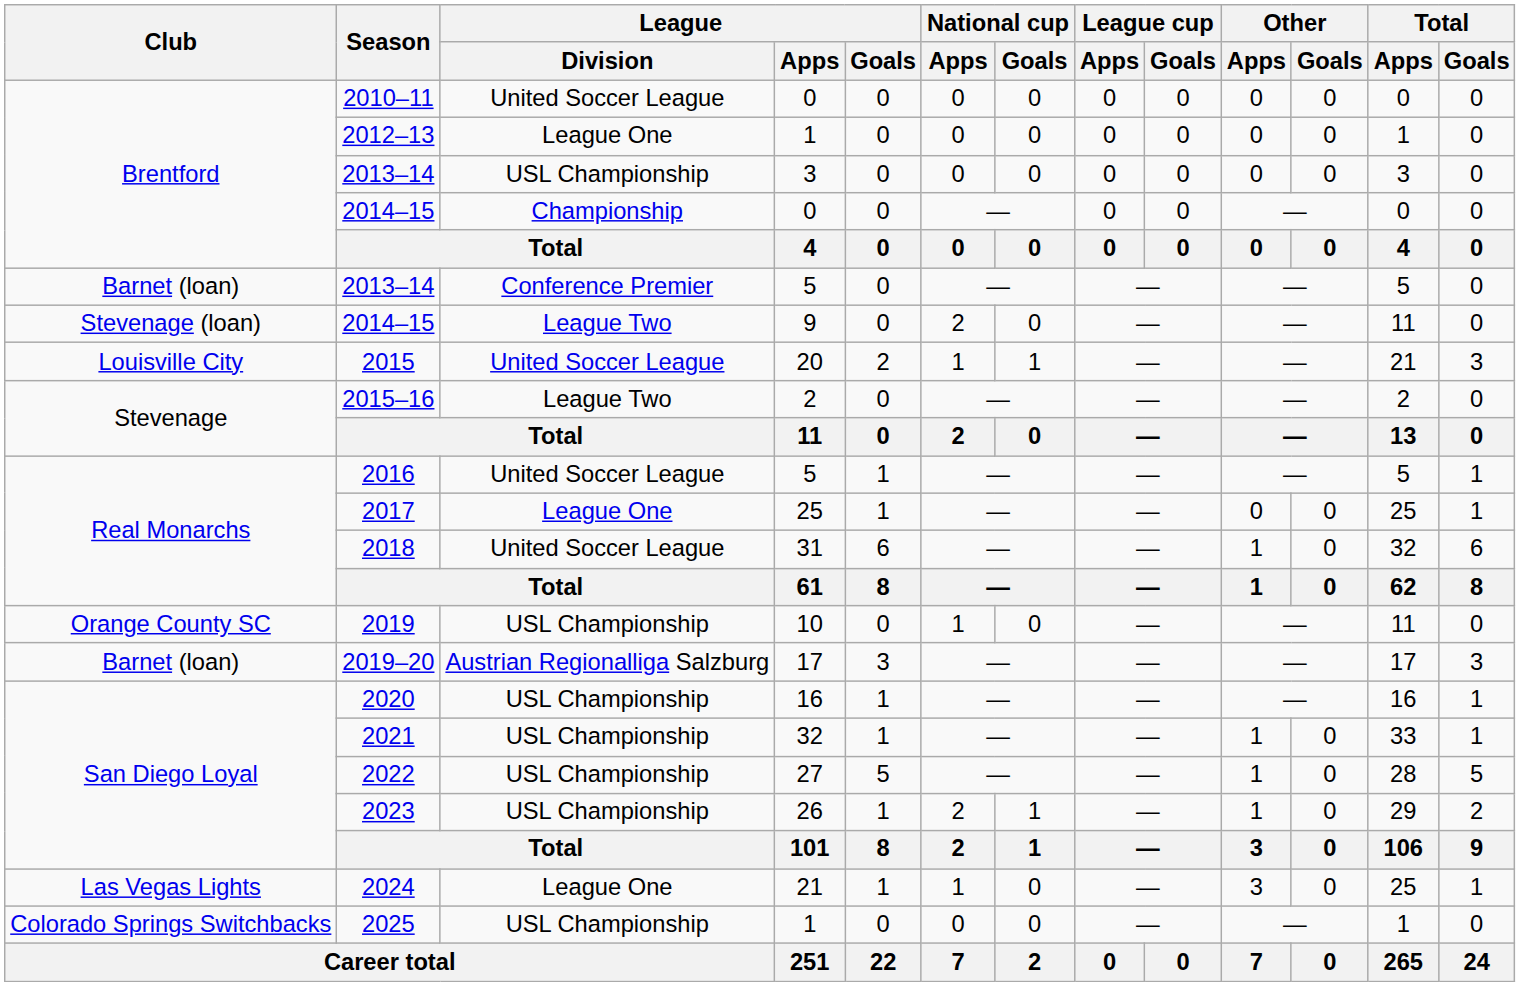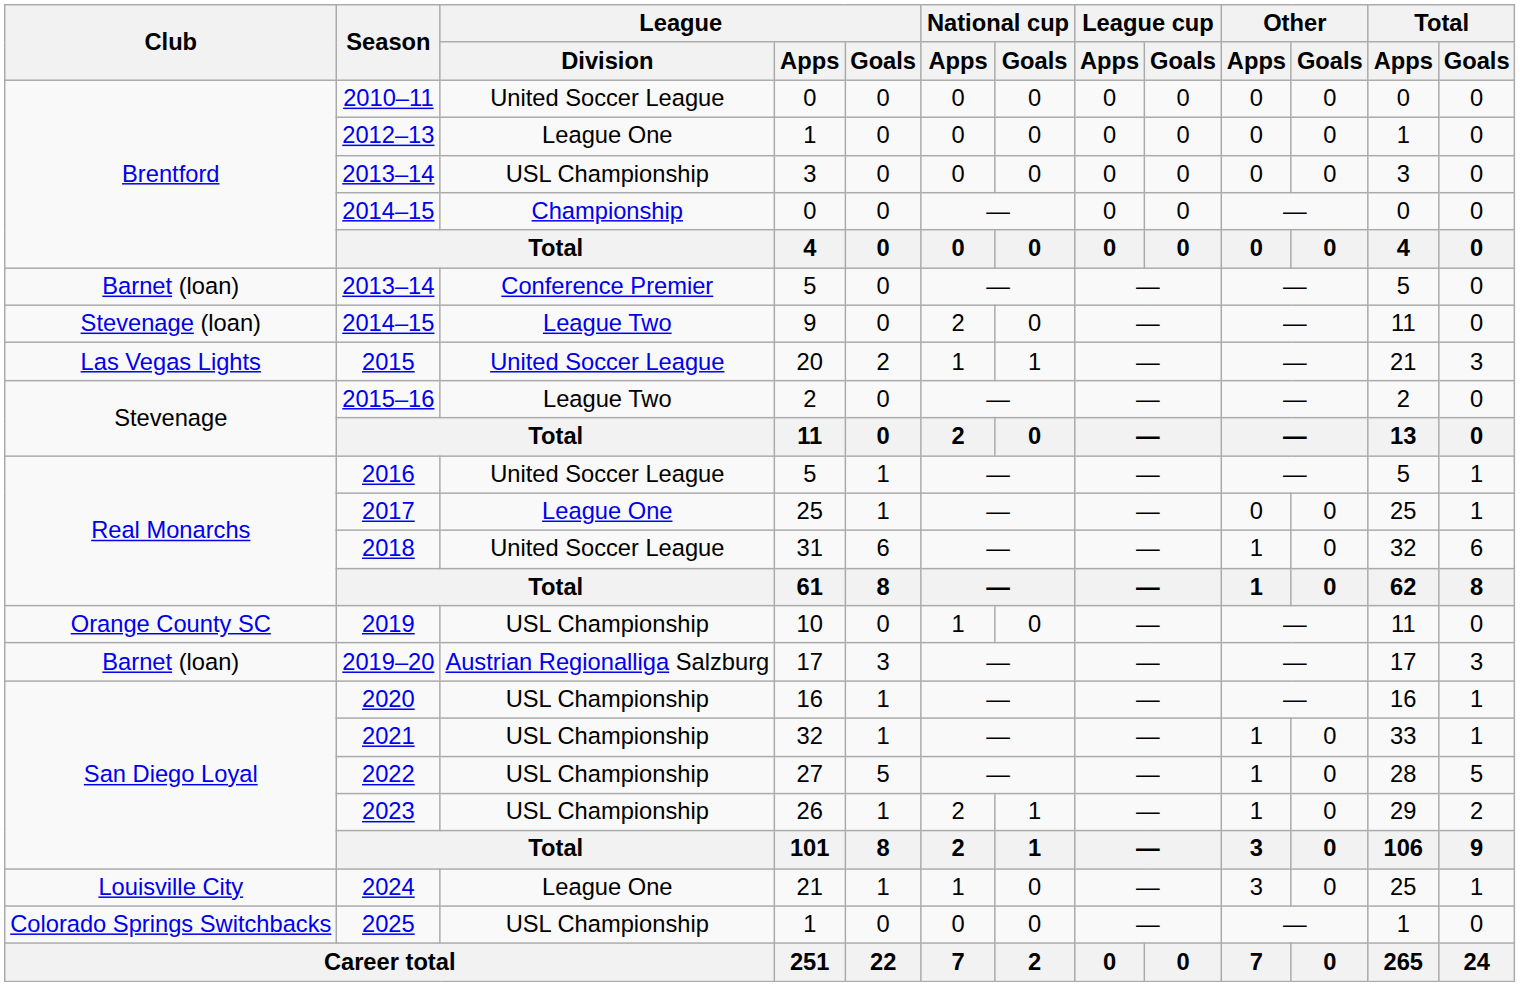 <table class="wikitable" style="text-align: center;">
 <tr>
 <th rowspan="2">Club</th>
 <th rowspan="2">Season</th>
 <th colspan="3">League</th>
 <th colspan="2">National cup</th>
 <th colspan="2">League cup</th>
 <th colspan="2">Other</th>
 <th colspan="2">Total</th>
 </tr>
 <tr>
 <th>Division</th>
 <th>Apps</th>
 <th>Goals</th>
 <th>Apps</th>
 <th>Goals</th>
 <th>Apps</th>
 <th>Goals</th>
 <th>Apps</th>
 <th>Goals</th>
 <th>Apps</th>
 <th>Goals</th>
 </tr>
 <tr>
 <td rowspan="5"><a href='#'>Brentford</a></td>
 <td><a href='#'>2010–11</a></td>
 <td>United Soccer League</td>
 <td>0</td>
 <td>0</td>
 <td>0</td>
 <td>0</td>
 <td>0</td>
 <td>0</td>
 <td>0</td>
 <td>0</td>
 <td>0</td>
 <td>0</td>
 </tr>
 <tr>
 <td><a href='#'>2012–13</a></td>
 <td>League One</td>
 <td>1</td>
 <td>0</td>
 <td>0</td>
 <td>0</td>
 <td>0</td>
 <td>0</td>
 <td>0</td>
 <td>0</td>
 <td>1</td>
 <td>0</td>
 </tr>
 <tr>
 <td><a href='#'>2013–14</a></td>
 <td>USL Championship</td>
 <td>3</td>
 <td>0</td>
 <td>0</td>
 <td>0</td>
 <td>0</td>
 <td>0</td>
 <td>0</td>
 <td>0</td>
 <td>3</td>
 <td>0</td>
 </tr>
 <tr>
 <td><a href='#'>2014–15</a></td>
 <td><a href='#'>Championship</a></td>
 <td>0</td>
 <td>0</td>
 <td colspan="2">—</td>
 <td>0</td>
 <td>0</td>
 <td colspan="2">—</td>
 <td>0</td>
 <td>0</td>
 </tr>
 <tr>
 <th colspan="2">Total</th>
 <th>4</th>
 <th>0</th>
 <th>0</th>
 <th>0</th>
 <th>0</th>
 <th>0</th>
 <th>0</th>
 <th>0</th>
 <th>4</th>
 <th>0</th>
 </tr>
 <tr>
 <td><a href='#'>Barnet</a> (loan)</td>
 <td><a href='#'>2013–14</a></td>
 <td><a href='#'>Conference Premier</a></td>
 <td>5</td>
 <td>0</td>
 <td colspan="2">—</td>
 <td colspan="2">—</td>
 <td colspan="2">—</td>
 <td>5</td>
 <td>0</td>
 </tr>
 <tr>
 <td><a href='#'>Stevenage</a> (loan)</td>
 <td><a href='#'>2014–15</a></td>
 <td><a href='#'>League Two</a></td>
 <td>9</td>
 <td>0</td>
 <td>2</td>
 <td>0</td>
 <td colspan="2">—</td>
 <td colspan="2">—</td>
 <td>11</td>
 <td>0</td>
 </tr>
 <tr>
-<td><a href='#'>Louisville City</a></td>
+<td><a href='#'>Las Vegas Lights</a></td>
 <td><a href='#'>2015</a></td>
 <td><a href='#'>United Soccer League</a></td>
 <td>20</td>
 <td>2</td>
 <td>1</td>
 <td>1</td>
 <td colspan="2">—</td>
 <td colspan="2">—</td>
 <td>21</td>
 <td>3</td>
 </tr>
 <tr>
 <td rowspan="2">Stevenage</td>
 <td><a href='#'>2015–16</a></td>
 <td>League Two</td>
 <td>2</td>
 <td>0</td>
 <td colspan="2">—</td>
 <td colspan="2">—</td>
 <td colspan="2">—</td>
 <td>2</td>
 <td>0</td>
 </tr>
 <tr>
 <th colspan="2">Total</th>
 <th>11</th>
 <th>0</th>
 <th>2</th>
 <th>0</th>
 <th colspan="2">—</th>
 <th colspan="2">—</th>
 <th>13</th>
 <th>0</th>
 </tr>
 <tr>
 <td rowspan="4"><a href='#'>Real Monarchs</a></td>
 <td><a href='#'>2016</a></td>
 <td>United Soccer League</td>
 <td>5</td>
 <td>1</td>
 <td colspan="2">—</td>
 <td colspan="2">—</td>
 <td colspan="2">—</td>
 <td>5</td>
 <td>1</td>
 </tr>
 <tr>
 <td><a href='#'>2017</a></td>
 <td><a href='#'>League One</a></td>
 <td>25</td>
 <td>1</td>
 <td colspan="2">—</td>
 <td colspan="2">—</td>
 <td>0</td>
 <td>0</td>
 <td>25</td>
 <td>1</td>
 </tr>
 <tr>
 <td><a href='#'>2018</a></td>
 <td>United Soccer League</td>
 <td>31</td>
 <td>6</td>
 <td colspan="2">—</td>
 <td colspan="2">—</td>
 <td>1</td>
 <td>0</td>
 <td>32</td>
 <td>6</td>
 </tr>
 <tr>
 <th colspan="2">Total</th>
 <th>61</th>
 <th>8</th>
 <th colspan="2">—</th>
 <th colspan="2">—</th>
 <th>1</th>
 <th>0</th>
 <th>62</th>
 <th>8</th>
 </tr>
 <tr>
 <td><a href='#'>Orange County SC</a></td>
 <td><a href='#'>2019</a></td>
 <td>USL Championship</td>
 <td>10</td>
 <td>0</td>
 <td>1</td>
 <td>0</td>
 <td colspan="2">—</td>
 <td colspan="2">—</td>
 <td>11</td>
 <td>0</td>
 </tr>
 <tr>
 <td><a href='#'>Barnet</a> (loan)</td>
 <td><a href='#'>2019–20</a></td>
 <td><a href='#'>Austrian Regionalliga</a> Salzburg</td>
 <td>17</td>
 <td>3</td>
 <td colspan="2">—</td>
 <td colspan="2">—</td>
 <td colspan="2">—</td>
 <td>17</td>
 <td>3</td>
 </tr>
 <tr>
 <td rowspan="5"><a href='#'>San Diego Loyal</a></td>
 <td><a href='#'>2020</a></td>
 <td>USL Championship</td>
 <td>16</td>
 <td>1</td>
 <td colspan="2">—</td>
 <td colspan="2">—</td>
 <td colspan="2">—</td>
 <td>16</td>
 <td>1</td>
 </tr>
 <tr>
 <td><a href='#'>2021</a></td>
 <td>USL Championship</td>
 <td>32</td>
 <td>1</td>
 <td colspan="2">—</td>
 <td colspan="2">—</td>
 <td>1</td>
 <td>0</td>
 <td>33</td>
 <td>1</td>
 </tr>
 <tr>
 <td><a href='#'>2022</a></td>
 <td>USL Championship</td>
 <td>27</td>
 <td>5</td>
 <td colspan="2">—</td>
 <td colspan="2">—</td>
 <td>1</td>
 <td>0</td>
 <td>28</td>
 <td>5</td>
 </tr>
 <tr>
 <td><a href='#'>2023</a></td>
 <td>USL Championship</td>
 <td>26</td>
 <td>1</td>
 <td>2</td>
 <td>1</td>
 <td colspan="2">—</td>
 <td>1</td>
 <td>0</td>
 <td>29</td>
 <td>2</td>
 </tr>
 <tr>
 <th colspan="2">Total</th>
 <th>101</th>
 <th>8</th>
 <th>2</th>
 <th>1</th>
 <th colspan="2">—</th>
 <th>3</th>
 <th>0</th>
 <th>106</th>
 <th>9</th>
 </tr>
 <tr>
-<td><a href='#'>Las Vegas Lights</a></td>
+<td><a href='#'>Louisville City</a></td>
 <td><a href='#'>2024</a></td>
 <td>League One</td>
 <td>21</td>
 <td>1</td>
 <td>1</td>
 <td>0</td>
 <td colspan="2">—</td>
 <td>3</td>
 <td>0</td>
 <td>25</td>
 <td>1</td>
 </tr>
 <tr>
 <td><a href='#'>Colorado Springs Switchbacks</a></td>
 <td><a href='#'>2025</a></td>
 <td>USL Championship</td>
 <td>1</td>
 <td>0</td>
 <td>0</td>
 <td>0</td>
 <td colspan="2">—</td>
 <td colspan="2">—</td>
 <td>1</td>
 <td>0</td>
 </tr>
 <tr>
 <th colspan="3">Career total</th>
 <th>251</th>
 <th>22</th>
 <th>7</th>
 <th>2</th>
 <th>0</th>
 <th>0</th>
 <th>7</th>
 <th>0</th>
 <th>265</th>
 <th>24</th>
 </tr>
 </table>
